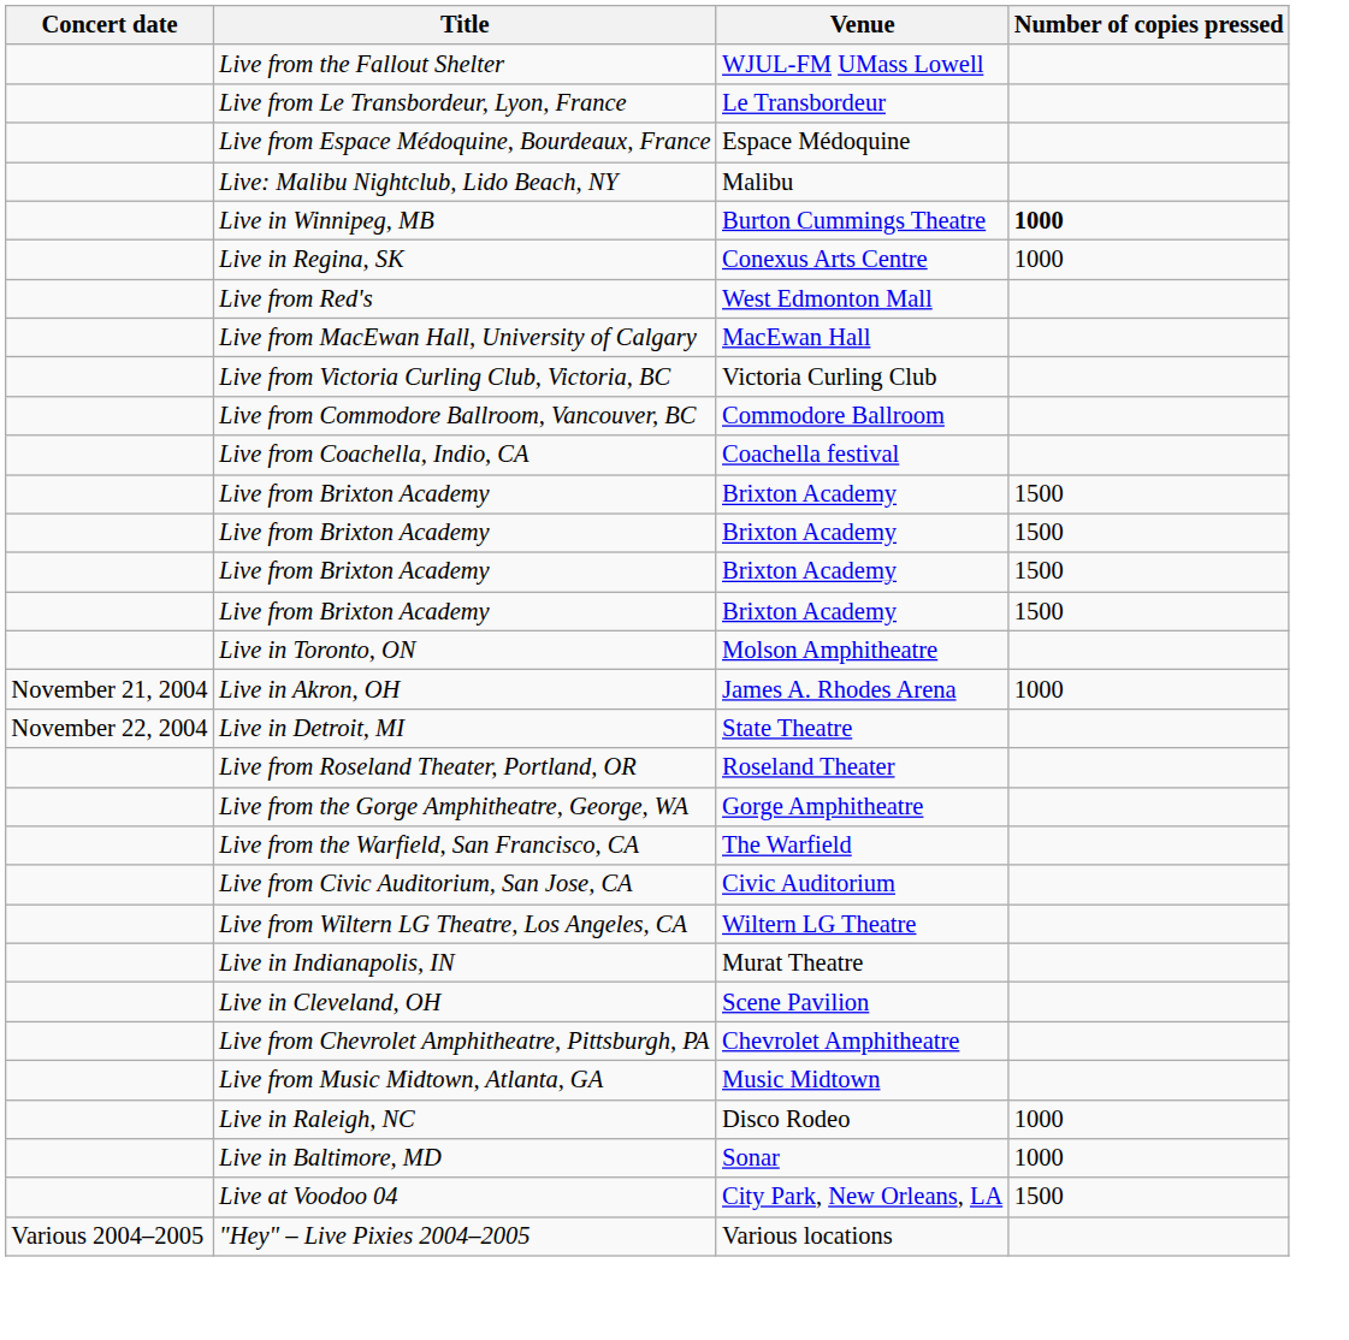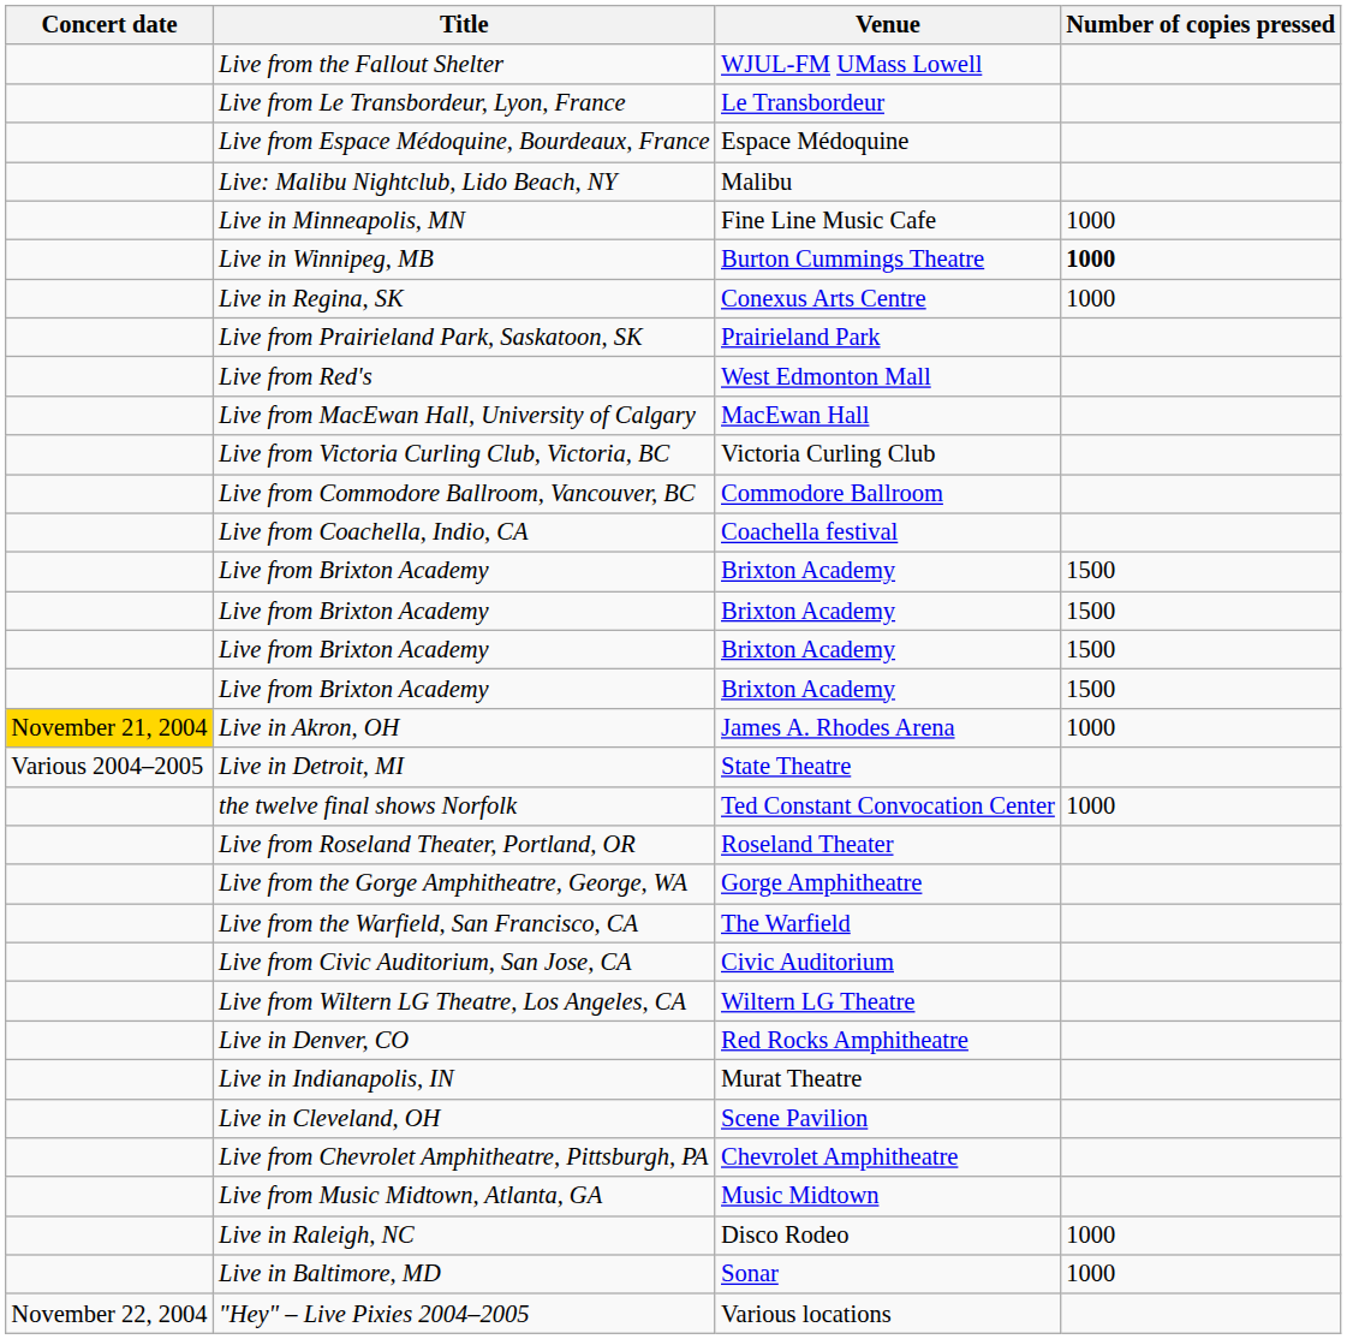 <table class="wikitable">
 <tr>
 <th>Concert date</th>
 <th>Title</th>
 <th>Venue</th>
 <th>Number of copies pressed</th>
 </tr>
 <tr>
 <td></td>
 <td><em>Live from the Fallout Shelter</em> </td>
 <td><a href='#'>WJUL-FM</a> <a href='#'>UMass Lowell</a></td>
 <td></td>
 </tr>
 <tr>
 <td></td>
 <td><em>Live from Le Transbordeur, Lyon, France</em></td>
 <td><a href='#'>Le Transbordeur</a></td>
 <td></td>
 </tr>
 <tr>
 <td></td>
 <td><em>Live from Espace Médoquine, Bourdeaux, France</em></td>
 <td>Espace Médoquine</td>
 <td></td>
 </tr>
 <tr>
 <td></td>
 <td><em>Live: Malibu Nightclub, Lido Beach, NY</em></td>
 <td>Malibu</td>
 <td></td>
 </tr>
 <tr>
 <td></td>
+<td><em>Live in Minneapolis, MN</em></td>
+<td>Fine Line Music Cafe</td>
+<td>1000</td>
+</tr>
+<tr>
+<td></td>
 <td><em>Live in Winnipeg, MB</em></td>
 <td><a href='#'>Burton Cummings Theatre</a></td>
 <td><strong>1000</strong></td>
 </tr>
 <tr>
 <td></td>
 <td><em>Live in Regina, SK</em></td>
 <td><a href='#'>Conexus Arts Centre</a></td>
 <td>1000</td>
+</tr>
+<tr>
+<td></td>
+<td><em>Live from Prairieland Park, Saskatoon, SK</em></td>
+<td><a href='#'>Prairieland Park</a></td>
+<td></td>
 </tr>
 <tr>
 <td></td>
 <td><em>Live from Red's</em></td>
 <td><a href='#'>West Edmonton Mall</a></td>
 <td></td>
 </tr>
 <tr>
 <td></td>
 <td><em>Live from MacEwan Hall, University of Calgary</em></td>
 <td><a href='#'>MacEwan Hall</a></td>
 <td></td>
 </tr>
 <tr>
 <td></td>
 <td><em>Live from Victoria Curling Club, Victoria, BC</em></td>
 <td>Victoria Curling Club</td>
 <td></td>
 </tr>
 <tr>
 <td></td>
 <td><em>Live from Commodore Ballroom, Vancouver, BC</em></td>
 <td><a href='#'>Commodore Ballroom</a></td>
 <td></td>
 </tr>
 <tr>
 <td></td>
 <td><em>Live from Coachella, Indio, CA</em></td>
 <td><a href='#'>Coachella festival</a></td>
 <td></td>
 </tr>
 <tr>
 <td></td>
 <td><em>Live from Brixton Academy</em></td>
 <td><a href='#'>Brixton Academy</a></td>
 <td>1500</td>
 </tr>
 <tr>
 <td></td>
 <td><em>Live from Brixton Academy</em></td>
 <td><a href='#'>Brixton Academy</a></td>
 <td>1500</td>
 </tr>
 <tr>
 <td></td>
 <td><em>Live from Brixton Academy</em></td>
 <td><a href='#'>Brixton Academy</a></td>
 <td>1500</td>
 </tr>
 <tr>
 <td></td>
 <td><em>Live from Brixton Academy</em></td>
 <td><a href='#'>Brixton Academy</a></td>
 <td>1500</td>
 </tr>
 <tr>
-<td></td>
-<td><em>Live in Toronto, ON</em></td>
-<td><a href='#'>Molson Amphitheatre</a></td>
-<td></td>
-</tr>
-<tr>
-<td>November 21, 2004</td>
+<td style="background: gold;">November 21, 2004</td>
 <td><em>Live in Akron, OH</em></td>
 <td><a href='#'>James A. Rhodes Arena</a></td>
 <td>1000</td>
 </tr>
 <tr>
-<td>November 22, 2004</td>
+<td>Various 2004–2005</td>
 <td><em>Live in Detroit, MI</em></td>
 <td><a href='#'>State Theatre</a></td>
 <td></td>
+</tr>
+<tr>
+<td></td>
+<td><em>the twelve final shows Norfolk</em></td>
+<td><a href='#'>Ted Constant Convocation Center</a></td>
+<td>1000</td>
 </tr>
 <tr>
 <td></td>
 <td><em>Live from Roseland Theater, Portland, OR</em></td>
 <td><a href='#'>Roseland Theater</a></td>
 <td></td>
 </tr>
 <tr>
 <td></td>
 <td><em>Live from the Gorge Amphitheatre, George, WA</em></td>
 <td><a href='#'>Gorge Amphitheatre</a></td>
 <td></td>
 </tr>
 <tr>
 <td></td>
 <td><em>Live from the Warfield, San Francisco, CA</em></td>
 <td><a href='#'>The Warfield</a></td>
 <td></td>
 </tr>
 <tr>
 <td></td>
 <td><em>Live from Civic Auditorium, San Jose, CA</em></td>
 <td><a href='#'>Civic Auditorium</a></td>
 <td></td>
 </tr>
 <tr>
 <td></td>
 <td><em>Live from Wiltern LG Theatre, Los Angeles, CA</em></td>
 <td><a href='#'>Wiltern LG Theatre</a></td>
+<td></td>
+</tr>
+<tr>
+<td></td>
+<td><em>Live in Denver, CO</em></td>
+<td><a href='#'>Red Rocks Amphitheatre</a></td>
 <td></td>
 </tr>
 <tr>
 <td></td>
 <td><em>Live in Indianapolis, IN</em></td>
 <td>Murat Theatre</td>
 <td></td>
 </tr>
 <tr>
 <td></td>
 <td><em>Live in Cleveland, OH</em></td>
 <td><a href='#'>Scene Pavilion</a></td>
 <td></td>
 </tr>
 <tr>
 <td></td>
 <td><em>Live from Chevrolet Amphitheatre, Pittsburgh, PA</em></td>
 <td><a href='#'>Chevrolet Amphitheatre</a></td>
 <td></td>
 </tr>
 <tr>
 <td></td>
 <td><em>Live from Music Midtown, Atlanta, GA</em></td>
 <td><a href='#'>Music Midtown</a></td>
 <td></td>
 </tr>
 <tr>
 <td></td>
 <td><em>Live in Raleigh, NC</em></td>
 <td>Disco Rodeo</td>
 <td>1000</td>
 </tr>
 <tr>
 <td></td>
 <td><em>Live in Baltimore, MD</em></td>
 <td><a href='#'>Sonar</a></td>
 <td>1000</td>
 </tr>
 <tr>
-<td></td>
-<td><em>Live at Voodoo 04</em></td>
-<td><a href='#'>City Park</a>, <a href='#'>New Orleans</a>, <a href='#'>LA</a></td>
-<td>1500</td>
-</tr>
-<tr>
-<td>Various 2004–2005</td>
+<td>November 22, 2004</td>
 <td><em>"Hey" – Live Pixies 2004–2005</em></td>
 <td>Various locations</td>
 <td></td>
 </tr>
 </table>
